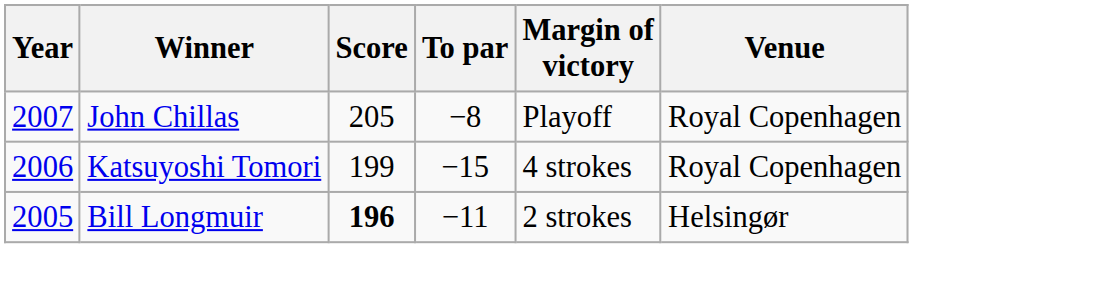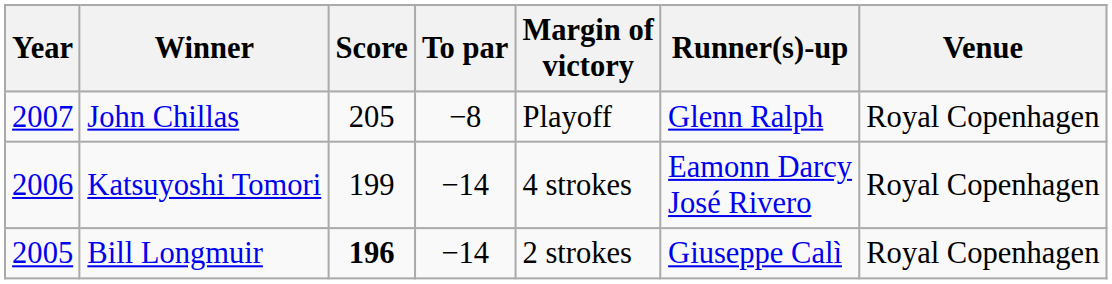 <table class="wikitable" style="font-size:95%">
 <tr>
 <th>Year</th>
 <th>Winner</th>
 <th>Score</th>
 <th>To par</th>
 <th>Margin of<br>victory</th>
+<th>Runner(s)-up</th>
 <th>Venue</th>
 </tr>
 <tr>
 <td><a href='#'>2007</a></td>
 <td> <a href='#'>John Chillas</a></td>
 <td align=center>205</td>
 <td align=center>−8</td>
 <td>Playoff</td>
+<td> <a href='#'>Glenn Ralph</a></td>
 <td>Royal Copenhagen</td>
 </tr>
 <tr>
 <td><a href='#'>2006</a></td>
 <td> <a href='#'>Katsuyoshi Tomori</a></td>
 <td align=center>199</td>
-<td align=center>−15</td>
+<td align=center>−14</td>
 <td>4 strokes</td>
+<td> <a href='#'>Eamonn Darcy</a><br> <a href='#'>José Rivero</a></td>
 <td>Royal Copenhagen</td>
 </tr>
 <tr>
 <td><a href='#'>2005</a></td>
 <td> <a href='#'>Bill Longmuir</a></td>
 <td align=center><strong>196</strong></td>
-<td align=center>−11</td>
+<td align=center>−14</td>
 <td>2 strokes</td>
-<td>Helsingør</td>
+<td> <a href='#'>Giuseppe Calì</a></td>
+<td>Royal Copenhagen</td>
 </tr>
 </table>
